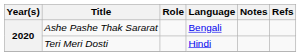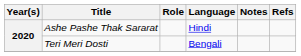 <table class="wikitable plainrowheaders sortable">
 <tr>
 <th scope="col">Year(s)</th>
 <th scope="col">Title</th>
 <th scope="col">Role</th>
 <th scope="col">Language</th>
 <th scope="col" class="unsortable">Notes</th>
 <th scope="col" class="unsortable">Refs</th>
 </tr>
 <tr>
 <th scope="row" rowspan="2">2020</th>
 <td><em>Ashe Pashe Thak Sararat</em></td>
 <td></td>
-<td><a href='#'>Bengali</a></td>
+<td><a href='#'>Hindi</a></td>
 <td></td>
 <td></td>
 </tr>
 <tr>
 <td><em>Teri Meri Dosti</em></td>
 <td></td>
-<td><a href='#'>Hindi</a></td>
+<td><a href='#'>Bengali</a></td>
 <td></td>
 <td></td>
 </tr>
 <tr>
 </tr>
 </table>
